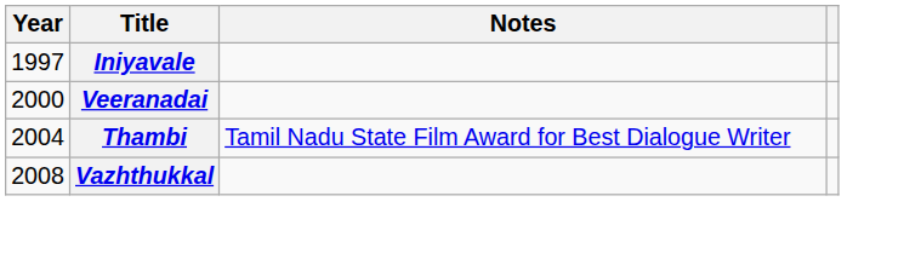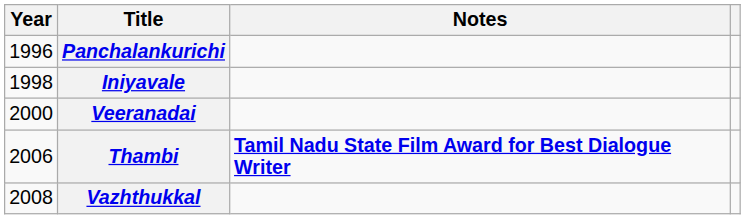 <table class="wikitable plainrowheaders sortable">
 <tr>
 <th scope="col">Year</th>
 <th scope="col">Title</th>
 <th scope="col" style="width: 25em;">Notes</th>
 <th scope="col" class="unsortable"></th>
 </tr>
 <tr>
-<td>1997</td>
+<td>1996</td>
+<th scope="row"><em><a href='#'>Panchalankurichi</a></em></th>
+<td></td>
+<td></td>
+</tr>
+<tr>
+<td>1998</td>
 <th scope="row"><em><a href='#'>Iniyavale</a></em></th>
 <td></td>
 <td></td>
 </tr>
 <tr>
 <td>2000</td>
 <th scope="row"><em><a href='#'>Veeranadai</a></em></th>
 <td></td>
 <td></td>
 </tr>
 <tr>
-<td>2004</td>
+<td>2006</td>
 <th scope="row"><em><a href='#'>Thambi</a></em></th>
-<td><a href='#'>Tamil Nadu State Film Award for Best Dialogue Writer</a></td>
+<td><strong><a href='#'>Tamil Nadu State Film Award for Best Dialogue Writer</a></strong></td>
 <td></td>
 </tr>
 <tr>
 <td>2008</td>
 <th scope="row"><em><a href='#'>Vazhthukkal</a></em></th>
 <td></td>
 <td></td>
 </tr>
 </table>
